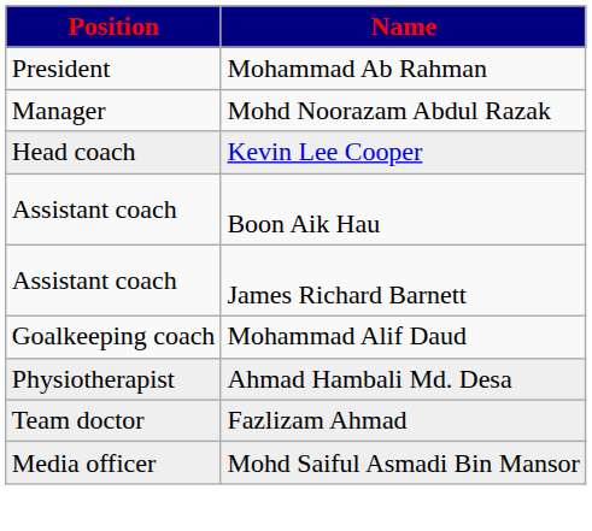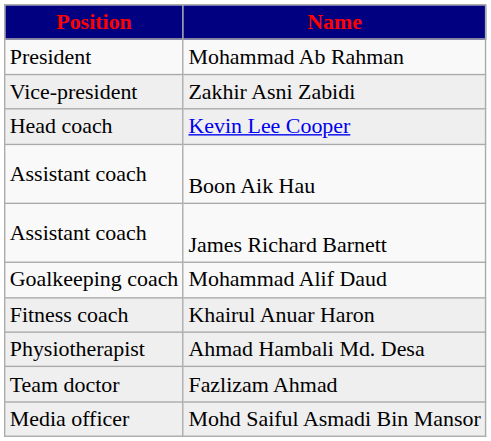 <table class="wikitable">
 <tr>
 <th style="background:#000080; color:red; text-align:center;">Position</th>
 <th style="background:#000080; color:Red;">Name</th>
 </tr>
 <tr>
 <td>President</td>
 <td> Mohammad Ab Rahman</td>
 </tr>
-<tr>
-<td>Manager</td>
-<td> Mohd Noorazam Abdul Razak</td>
+<tr style="background:#efefef;">
+<td>Vice-president</td>
+<td> Zakhir Asni Zabidi</td>
 </tr>
 <tr style="background:#efefef;">
 <td>Head coach</td>
 <td> <a href='#'>Kevin Lee Cooper</a></td>
 </tr>
 <tr>
 <td>Assistant coach</td>
 <td><br> Boon Aik Hau</td>
 </tr>
 <tr>
 <td>Assistant coach</td>
 <td><br> James Richard Barnett</td>
 </tr>
 <tr>
 <td>Goalkeeping coach</td>
 <td> Mohammad Alif Daud</td>
 </tr>
 <tr style="background:#efefef;">
+<td>Fitness coach</td>
+<td> Khairul Anuar Haron</td>
+</tr>
+<tr style="background:#efefef;">
 <td>Physiotherapist</td>
 <td> Ahmad Hambali  Md. Desa</td>
 </tr>
 <tr style="background:#efefef;">
 <td>Team doctor</td>
 <td> Fazlizam Ahmad</td>
 </tr>
 <tr style="background:#efefef;">
 <td>Media officer</td>
 <td> Mohd Saiful Asmadi Bin Mansor</td>
 </tr>
 </table>
